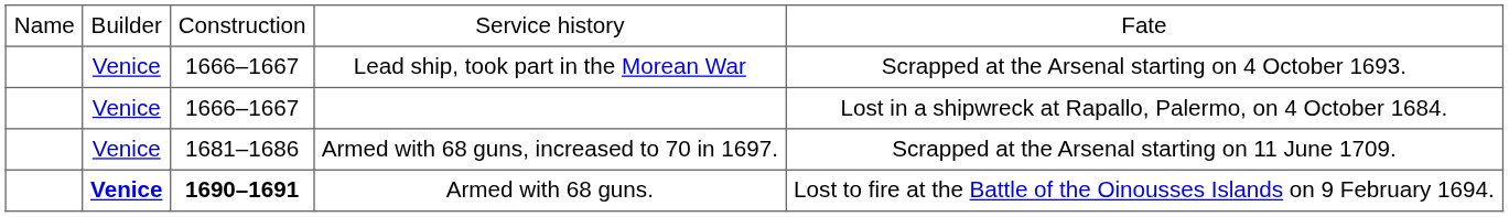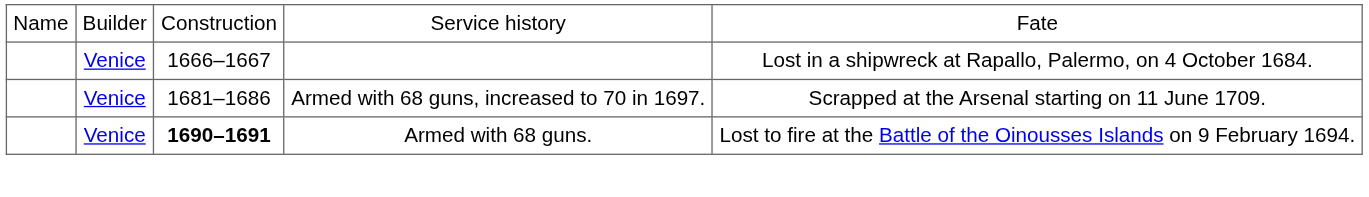 <table border="1" align="center" cellpadding="5" style="text-align:center;border-collapse:collapse;margin-top:0.5em;border: 1px #666666 solid;">
 <tr>
 <td>Name</td>
 <td>Builder</td>
 <td>Construction</td>
 <td>Service history</td>
 <td>Fate</td>
-</tr>
-<tr>
-<td></td>
-<td><a href='#'>Venice</a></td>
-<td>1666–1667</td>
-<td>Lead ship, took part in the <a href='#'>Morean War</a></td>
-<td>Scrapped at the Arsenal starting on 4 October 1693.</td>
 </tr>
 <tr>
 <td></td>
 <td><a href='#'>Venice</a></td>
 <td>1666–1667</td>
 <td></td>
 <td>Lost in a shipwreck at Rapallo, Palermo, on 4 October 1684.</td>
 </tr>
 <tr>
 <td></td>
 <td><a href='#'>Venice</a></td>
 <td>1681–1686</td>
 <td>Armed with 68 guns, increased to 70 in 1697.</td>
 <td>Scrapped at the Arsenal starting on 11 June 1709.</td>
 </tr>
 <tr>
 <td></td>
-<td><strong><a href='#'>Venice</a></strong></td>
+<td><a href='#'>Venice</a></td>
 <td><strong>1690–1691</strong></td>
 <td>Armed with 68 guns.</td>
 <td>Lost to fire at the <a href='#'>Battle of the Oinousses Islands</a> on 9 February 1694.</td>
 </tr>
 </table>
